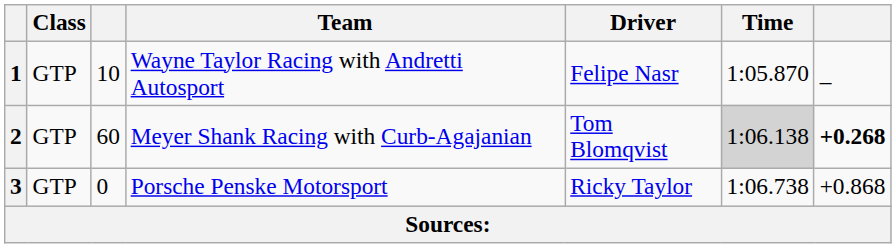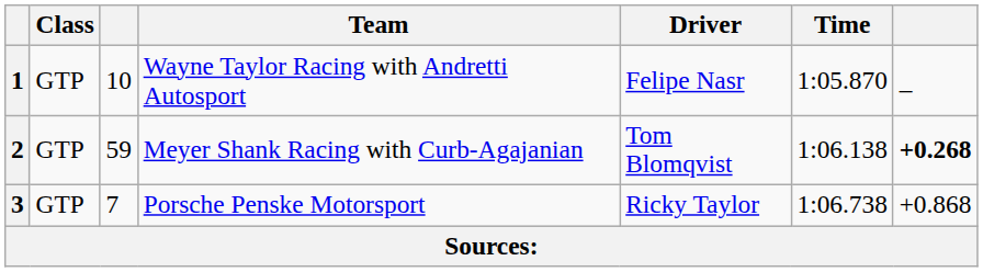 <table class="wikitable">
 <tr>
 <th scope="col"></th>
 <th scope="col">Class</th>
 <th scope="col"></th>
 <th scope="col">Team</th>
 <th scope="col">Driver</th>
 <th scope="col">Time</th>
 <th scope="col"></th>
 </tr>
 <tr>
 <th scope="row">1</th>
 <td>GTP</td>
 <td>10</td>
 <td><a href='#'>Wayne Taylor Racing</a> with <a href='#'>Andretti Autosport</a></td>
 <td><a href='#'>Felipe Nasr</a></td>
 <td>1:05.870</td>
 <td>_</td>
 </tr>
 <tr>
 <th scope="row">2</th>
 <td>GTP</td>
-<td>60</td>
+<td>59</td>
 <td><a href='#'>Meyer Shank Racing</a> with <a href='#'>Curb-Agajanian</a></td>
 <td><a href='#'>Tom Blomqvist</a></td>
-<td style="background: lightgrey;">1:06.138</td>
+<td>1:06.138</td>
 <td><strong>+0.268</strong></td>
 </tr>
 <tr>
 <th scope="row">3</th>
 <td>GTP</td>
-<td>0</td>
+<td>7</td>
 <td><a href='#'>Porsche Penske Motorsport</a></td>
 <td><a href='#'>Ricky Taylor</a></td>
 <td>1:06.738</td>
 <td>+0.868</td>
 </tr>
 <tr>
 <th colspan="7">Sources:</th>
 </tr>
 </table>
